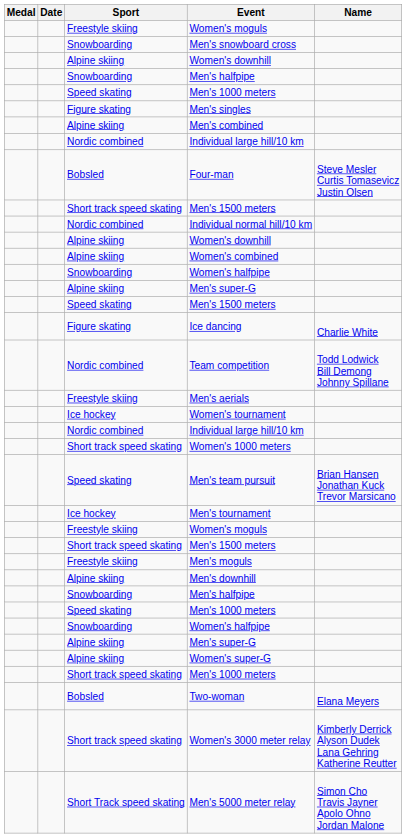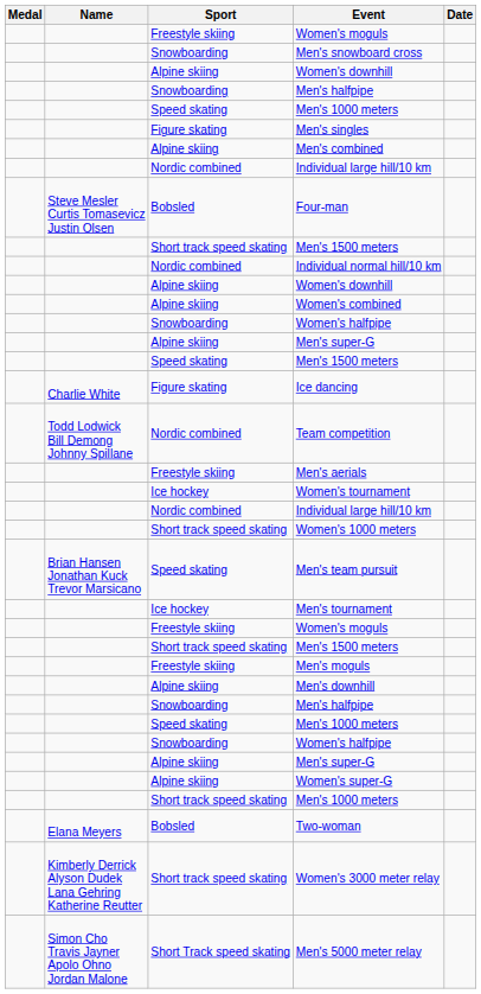 <table class="wikitable sortable" style=font-size:95%>
 <tr>
 <th>Medal</th>
-<th>Date</th>
+<th>Name</th>
 <th>Sport</th>
 <th>Event</th>
-<th>Name</th>
+<th>Date</th>
 </tr>
 <tr>
 <td></td>
 <td></td>
 <td><a href='#'>Freestyle skiing</a></td>
 <td><a href='#'>Women's moguls</a></td>
 <td></td>
 </tr>
 <tr>
 <td></td>
 <td></td>
 <td><a href='#'>Snowboarding</a></td>
 <td><a href='#'>Men's snowboard cross</a></td>
 <td></td>
 </tr>
 <tr>
 <td></td>
 <td></td>
 <td><a href='#'>Alpine skiing</a></td>
 <td><a href='#'>Women's downhill</a></td>
 <td></td>
 </tr>
 <tr>
 <td></td>
 <td></td>
 <td><a href='#'>Snowboarding</a></td>
 <td><a href='#'>Men's halfpipe</a></td>
 <td></td>
 </tr>
 <tr>
 <td></td>
 <td></td>
 <td><a href='#'>Speed skating</a></td>
 <td><a href='#'>Men's 1000 meters</a></td>
 <td></td>
 </tr>
 <tr>
 <td></td>
 <td></td>
 <td><a href='#'>Figure skating</a></td>
 <td><a href='#'>Men's singles</a></td>
 <td></td>
 </tr>
 <tr>
 <td></td>
 <td></td>
 <td><a href='#'>Alpine skiing</a></td>
 <td><a href='#'>Men's combined</a></td>
 <td></td>
 </tr>
 <tr>
 <td></td>
 <td></td>
 <td><a href='#'>Nordic combined</a></td>
 <td><a href='#'>Individual large hill/10 km</a></td>
 <td></td>
 </tr>
 <tr>
 <td></td>
-<td></td>
+<td><br> <a href='#'>Steve Mesler</a><br><a href='#'>Curtis Tomasevicz</a><br><a href='#'>Justin Olsen</a></td>
 <td><a href='#'>Bobsled</a></td>
 <td><a href='#'>Four-man</a></td>
-<td><br> <a href='#'>Steve Mesler</a><br><a href='#'>Curtis Tomasevicz</a><br><a href='#'>Justin Olsen</a></td>
+<td></td>
 </tr>
 <tr>
 <td></td>
 <td></td>
 <td><a href='#'>Short track speed skating</a></td>
 <td><a href='#'>Men's 1500 meters</a></td>
 <td></td>
 </tr>
 <tr>
 <td></td>
 <td></td>
 <td><a href='#'>Nordic combined</a></td>
 <td><a href='#'>Individual normal hill/10 km</a></td>
 <td></td>
 </tr>
 <tr>
 <td></td>
 <td></td>
 <td><a href='#'>Alpine skiing</a></td>
 <td><a href='#'>Women's downhill</a></td>
 <td></td>
 </tr>
 <tr>
 <td></td>
 <td></td>
 <td><a href='#'>Alpine skiing</a></td>
 <td><a href='#'>Women's combined</a></td>
 <td></td>
 </tr>
 <tr>
 <td></td>
 <td></td>
 <td><a href='#'>Snowboarding</a></td>
 <td><a href='#'>Women's halfpipe</a></td>
 <td></td>
 </tr>
 <tr>
 <td></td>
 <td></td>
 <td><a href='#'>Alpine skiing</a></td>
 <td><a href='#'>Men's super-G</a></td>
 <td></td>
 </tr>
 <tr>
 <td></td>
 <td></td>
 <td><a href='#'>Speed skating</a></td>
 <td><a href='#'>Men's 1500 meters</a></td>
 <td></td>
 </tr>
 <tr>
 <td></td>
-<td></td>
+<td><br><a href='#'>Charlie White</a></td>
 <td><a href='#'>Figure skating</a></td>
 <td><a href='#'>Ice dancing</a></td>
-<td><br><a href='#'>Charlie White</a></td>
+<td></td>
 </tr>
 <tr>
 <td></td>
-<td></td>
+<td><br><a href='#'>Todd Lodwick</a><br><a href='#'>Bill Demong</a><br><a href='#'>Johnny Spillane</a></td>
 <td><a href='#'>Nordic combined</a></td>
 <td><a href='#'>Team competition</a></td>
-<td><br><a href='#'>Todd Lodwick</a><br><a href='#'>Bill Demong</a><br><a href='#'>Johnny Spillane</a></td>
+<td></td>
 </tr>
 <tr>
 <td></td>
 <td></td>
 <td><a href='#'>Freestyle skiing</a></td>
 <td><a href='#'>Men's aerials</a></td>
 <td></td>
 </tr>
 <tr>
 <td></td>
-<td></td>
+<td><br></td>
 <td><a href='#'>Ice hockey</a></td>
 <td><a href='#'>Women's tournament</a></td>
-<td><br></td>
+<td></td>
 </tr>
 <tr>
 <td></td>
 <td></td>
 <td><a href='#'>Nordic combined</a></td>
 <td><a href='#'>Individual large hill/10 km</a></td>
 <td></td>
 </tr>
 <tr>
 <td></td>
 <td></td>
 <td><a href='#'>Short track speed skating</a></td>
 <td><a href='#'>Women's 1000 meters</a></td>
 <td></td>
 </tr>
 <tr>
 <td></td>
-<td></td>
+<td><br><a href='#'>Brian Hansen</a><br><a href='#'>Jonathan Kuck</a><br><a href='#'>Trevor Marsicano</a></td>
 <td><a href='#'>Speed skating</a></td>
 <td><a href='#'>Men's team pursuit</a></td>
-<td><br><a href='#'>Brian Hansen</a><br><a href='#'>Jonathan Kuck</a><br><a href='#'>Trevor Marsicano</a></td>
+<td></td>
 </tr>
 <tr>
 <td></td>
-<td></td>
+<td><br></td>
 <td><a href='#'>Ice hockey</a></td>
 <td><a href='#'>Men's tournament</a></td>
-<td><br></td>
+<td></td>
 </tr>
 <tr>
 <td></td>
 <td></td>
 <td><a href='#'>Freestyle skiing</a></td>
 <td><a href='#'>Women's moguls</a></td>
 <td></td>
 </tr>
 <tr>
 <td></td>
 <td></td>
 <td><a href='#'>Short track speed skating</a></td>
 <td><a href='#'>Men's 1500 meters</a></td>
 <td></td>
 </tr>
 <tr>
 <td></td>
 <td></td>
 <td><a href='#'>Freestyle skiing</a></td>
 <td><a href='#'>Men's moguls</a></td>
 <td></td>
 </tr>
 <tr>
 <td></td>
 <td></td>
 <td><a href='#'>Alpine skiing</a></td>
 <td><a href='#'>Men's downhill</a></td>
 <td></td>
 </tr>
 <tr>
 <td></td>
 <td></td>
 <td><a href='#'>Snowboarding</a></td>
 <td><a href='#'>Men's halfpipe</a></td>
 <td></td>
 </tr>
 <tr>
 <td></td>
 <td></td>
 <td><a href='#'>Speed skating</a></td>
 <td><a href='#'>Men's 1000 meters</a></td>
 <td></td>
 </tr>
 <tr>
 <td></td>
 <td></td>
 <td><a href='#'>Snowboarding</a></td>
 <td><a href='#'>Women's halfpipe</a></td>
 <td></td>
 </tr>
 <tr>
 <td></td>
 <td></td>
 <td><a href='#'>Alpine skiing</a></td>
 <td><a href='#'>Men's super-G</a></td>
 <td></td>
 </tr>
 <tr>
 <td></td>
 <td></td>
 <td><a href='#'>Alpine skiing</a></td>
 <td><a href='#'>Women's super-G</a></td>
 <td></td>
 </tr>
 <tr>
 <td></td>
 <td></td>
 <td><a href='#'>Short track speed skating</a></td>
 <td><a href='#'>Men's 1000 meters</a></td>
 <td></td>
 </tr>
 <tr>
 <td></td>
-<td></td>
+<td><br><a href='#'>Elana Meyers</a></td>
 <td><a href='#'>Bobsled</a></td>
 <td><a href='#'>Two-woman</a></td>
-<td><br><a href='#'>Elana Meyers</a></td>
+<td></td>
 </tr>
 <tr>
 <td></td>
-<td></td>
+<td><br><a href='#'>Kimberly Derrick</a><br><a href='#'>Alyson Dudek</a><br><a href='#'>Lana Gehring</a><br><a href='#'>Katherine Reutter</a></td>
 <td><a href='#'>Short track speed skating</a></td>
 <td><a href='#'>Women's 3000 meter relay</a></td>
-<td><br><a href='#'>Kimberly Derrick</a><br><a href='#'>Alyson Dudek</a><br><a href='#'>Lana Gehring</a><br><a href='#'>Katherine Reutter</a></td>
+<td></td>
 </tr>
 <tr>
 <td></td>
-<td></td>
+<td><br><a href='#'>Simon Cho</a><br><a href='#'>Travis Jayner</a><br><a href='#'>Apolo Ohno</a><br><a href='#'>Jordan Malone</a></td>
 <td><a href='#'>Short Track speed skating</a></td>
 <td><a href='#'>Men's 5000 meter relay</a></td>
-<td><br><a href='#'>Simon Cho</a><br><a href='#'>Travis Jayner</a><br><a href='#'>Apolo Ohno</a><br><a href='#'>Jordan Malone</a></td>
+<td></td>
 </tr>
 </table>
